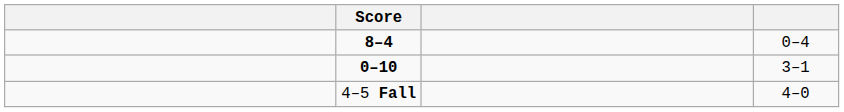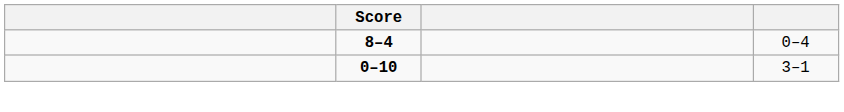 <table class="wikitable" style="text-align: center; ">
 <tr>
 <th align="right" width="270"></th>
 <th width="65">Score</th>
 <th align="left" width="270"></th>
 <th width="65"></th>
 </tr>
 <tr>
 <td align="left"><strong></strong></td>
 <td><strong>8–4</strong></td>
 <td align="left"></td>
 <td>0–4 <strong></strong></td>
 </tr>
 <tr>
 <td align="left"></td>
 <td><strong>0–10</strong></td>
 <td align="left"><strong></strong></td>
 <td>3–1 <strong></strong></td>
 </tr>
-<tr>
-<td align="left"><strong></strong></td>
-<td>4–5 <strong>Fall</strong></td>
-<td align="left"></td>
-<td>4–0 <strong></strong></td>
-</tr>
 </table>
